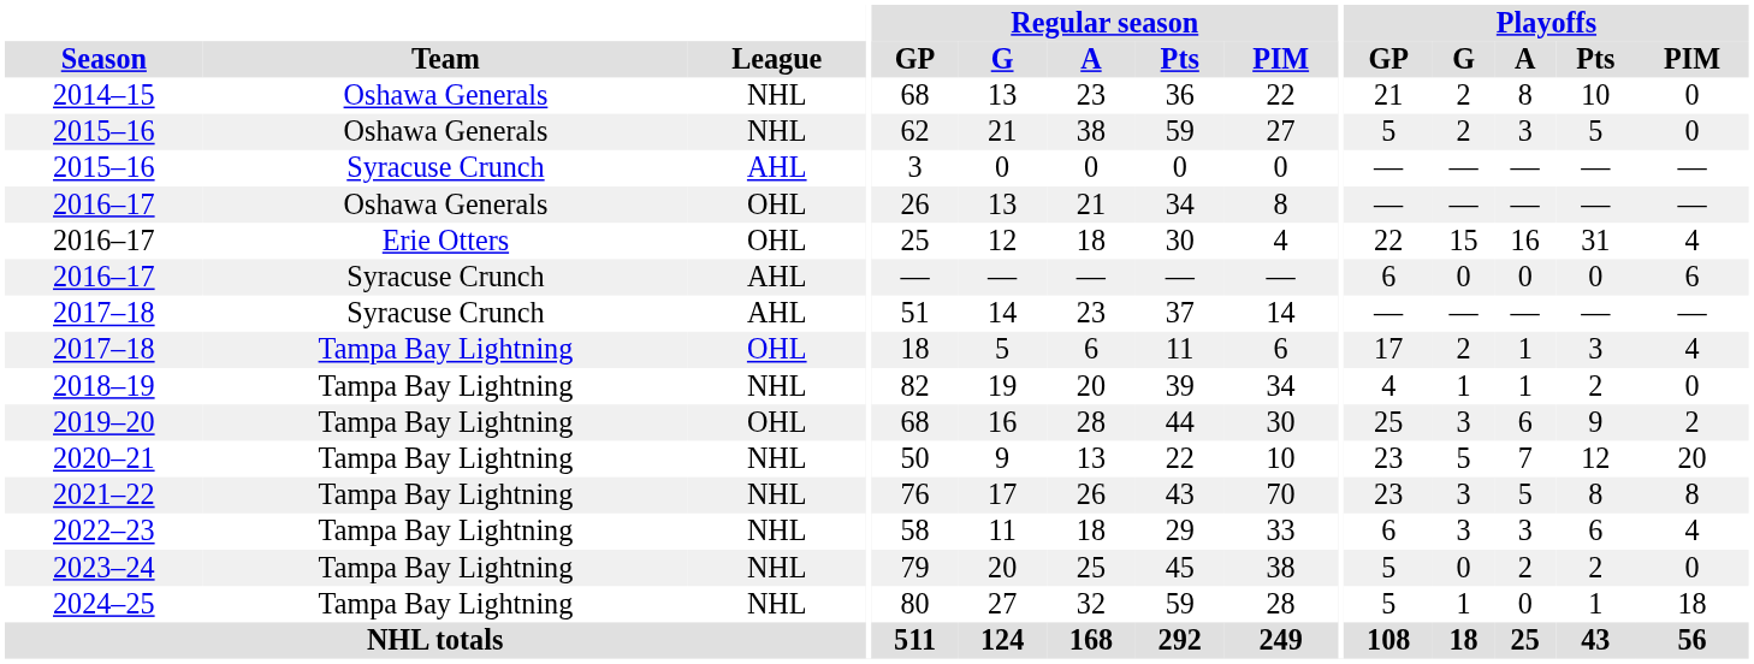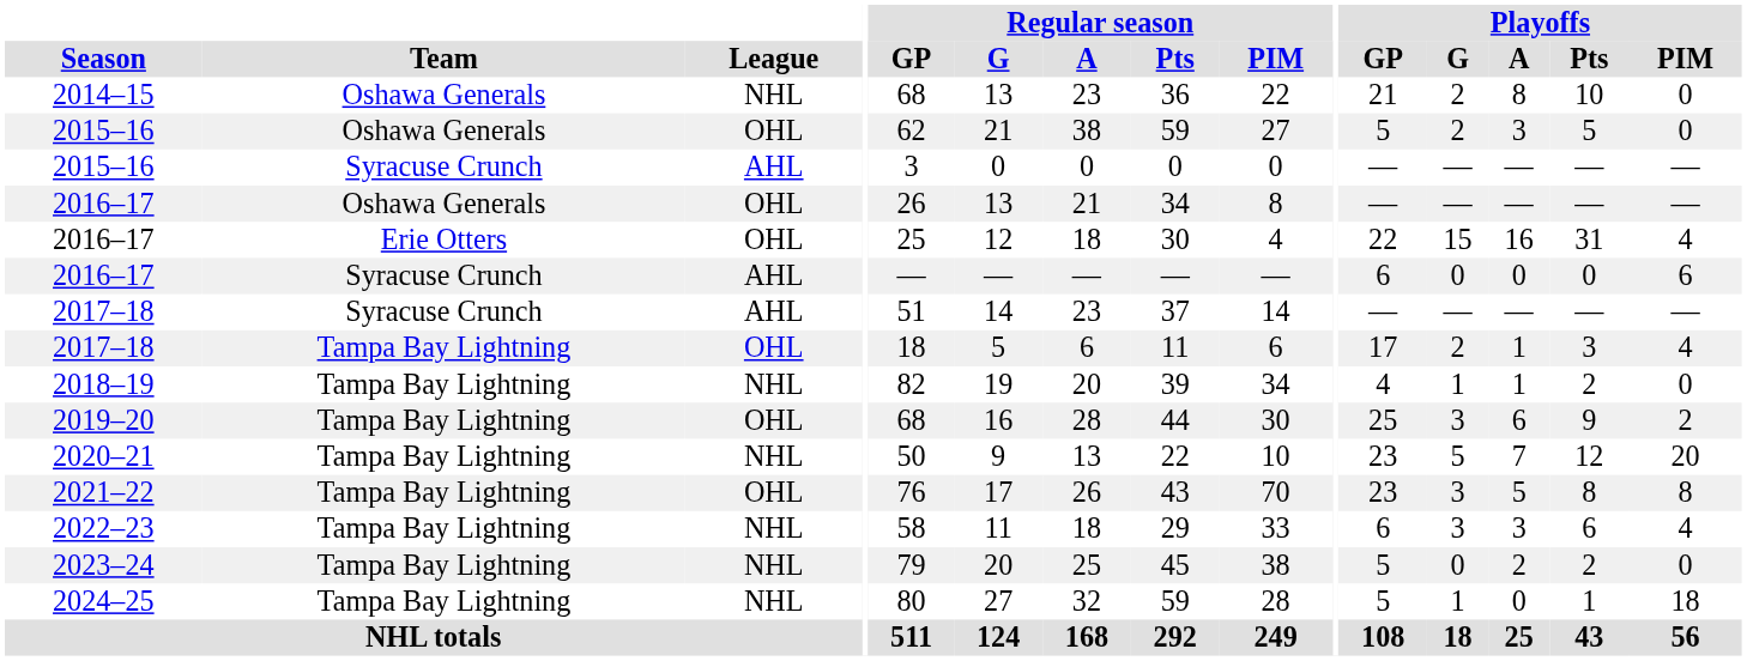 <table border="0" cellpadding="1" cellspacing="0" style="text-align:center; width:60em">
 <tr style="background:#e0e0e0;">
 <th colspan="3" style="background:#fff;"></th>
 <th rowspan="99" style="background:#fff;"></th>
 <th colspan="5"><a href='#'>Regular season</a></th>
 <th rowspan="99" style="background:#fff;"></th>
 <th colspan="5"><a href='#'>Playoffs</a></th>
 </tr>
 <tr style="background:#e0e0e0;">
 <th><a href='#'>Season</a></th>
 <th>Team</th>
 <th>League</th>
 <th>GP</th>
 <th><a href='#'>G</a></th>
 <th><a href='#'>A</a></th>
 <th><a href='#'>Pts</a></th>
 <th><a href='#'>PIM</a></th>
 <th>GP</th>
 <th>G</th>
 <th>A</th>
 <th>Pts</th>
 <th>PIM</th>
 </tr>
 <tr style="text-align:center;">
 <td><a href='#'>2014–15</a></td>
 <td><a href='#'>Oshawa Generals</a></td>
 <td>NHL</td>
 <td>68</td>
 <td>13</td>
 <td>23</td>
 <td>36</td>
 <td>22</td>
 <td>21</td>
 <td>2</td>
 <td>8</td>
 <td>10</td>
 <td>0</td>
 </tr>
 <tr style="text-align:center; background:#f0f0f0;">
 <td><a href='#'>2015–16</a></td>
 <td>Oshawa Generals</td>
-<td>NHL</td>
+<td>OHL</td>
 <td>62</td>
 <td>21</td>
 <td>38</td>
 <td>59</td>
 <td>27</td>
 <td>5</td>
 <td>2</td>
 <td>3</td>
 <td>5</td>
 <td>0</td>
 </tr>
 <tr>
 <td><a href='#'>2015–16</a></td>
 <td><a href='#'>Syracuse Crunch</a></td>
 <td><a href='#'>AHL</a></td>
 <td>3</td>
 <td>0</td>
 <td>0</td>
 <td>0</td>
 <td>0</td>
 <td>—</td>
 <td>—</td>
 <td>—</td>
 <td>—</td>
 <td>—</td>
 </tr>
 <tr style="text-align:center; background:#f0f0f0;">
 <td><a href='#'>2016–17</a></td>
 <td>Oshawa Generals</td>
 <td>OHL</td>
 <td>26</td>
 <td>13</td>
 <td>21</td>
 <td>34</td>
 <td>8</td>
 <td>—</td>
 <td>—</td>
 <td>—</td>
 <td>—</td>
 <td>—</td>
 </tr>
 <tr>
 <td>2016–17</td>
 <td><a href='#'>Erie Otters</a></td>
 <td>OHL</td>
 <td>25</td>
 <td>12</td>
 <td>18</td>
 <td>30</td>
 <td>4</td>
 <td>22</td>
 <td>15</td>
 <td>16</td>
 <td>31</td>
 <td>4</td>
 </tr>
 <tr style="text-align:center; background:#f0f0f0;">
 <td><a href='#'>2016–17</a></td>
 <td>Syracuse Crunch</td>
 <td>AHL</td>
 <td>—</td>
 <td>—</td>
 <td>—</td>
 <td>—</td>
 <td>—</td>
 <td>6</td>
 <td>0</td>
 <td>0</td>
 <td>0</td>
 <td>6</td>
 </tr>
 <tr>
 <td><a href='#'>2017–18</a></td>
 <td>Syracuse Crunch</td>
 <td>AHL</td>
 <td>51</td>
 <td>14</td>
 <td>23</td>
 <td>37</td>
 <td>14</td>
 <td>—</td>
 <td>—</td>
 <td>—</td>
 <td>—</td>
 <td>—</td>
 </tr>
 <tr style="text-align:center; background:#f0f0f0;">
 <td><a href='#'>2017–18</a></td>
 <td><a href='#'>Tampa Bay Lightning</a></td>
 <td><a href='#'>OHL</a></td>
 <td>18</td>
 <td>5</td>
 <td>6</td>
 <td>11</td>
 <td>6</td>
 <td>17</td>
 <td>2</td>
 <td>1</td>
 <td>3</td>
 <td>4</td>
 </tr>
 <tr>
 <td><a href='#'>2018–19</a></td>
 <td>Tampa Bay Lightning</td>
 <td>NHL</td>
 <td>82</td>
 <td>19</td>
 <td>20</td>
 <td>39</td>
 <td>34</td>
 <td>4</td>
 <td>1</td>
 <td>1</td>
 <td>2</td>
 <td>0</td>
 </tr>
 <tr style="text-align:center; background:#f0f0f0;">
 <td><a href='#'>2019–20</a></td>
 <td>Tampa Bay Lightning</td>
 <td>OHL</td>
 <td>68</td>
 <td>16</td>
 <td>28</td>
 <td>44</td>
 <td>30</td>
 <td>25</td>
 <td>3</td>
 <td>6</td>
 <td>9</td>
 <td>2</td>
 </tr>
 <tr>
 <td><a href='#'>2020–21</a></td>
 <td>Tampa Bay Lightning</td>
 <td>NHL</td>
 <td>50</td>
 <td>9</td>
 <td>13</td>
 <td>22</td>
 <td>10</td>
 <td>23</td>
 <td>5</td>
 <td>7</td>
 <td>12</td>
 <td>20</td>
 </tr>
 <tr style="text-align:center; background:#f0f0f0;">
 <td><a href='#'>2021–22</a></td>
 <td>Tampa Bay Lightning</td>
-<td>NHL</td>
+<td>OHL</td>
 <td>76</td>
 <td>17</td>
 <td>26</td>
 <td>43</td>
 <td>70</td>
 <td>23</td>
 <td>3</td>
 <td>5</td>
 <td>8</td>
 <td>8</td>
 </tr>
 <tr>
 <td><a href='#'>2022–23</a></td>
 <td>Tampa Bay Lightning</td>
 <td>NHL</td>
 <td>58</td>
 <td>11</td>
 <td>18</td>
 <td>29</td>
 <td>33</td>
 <td>6</td>
 <td>3</td>
 <td>3</td>
 <td>6</td>
 <td>4</td>
 </tr>
 <tr style="text-align:center; background:#f0f0f0;">
 <td><a href='#'>2023–24</a></td>
 <td>Tampa Bay Lightning</td>
 <td>NHL</td>
 <td>79</td>
 <td>20</td>
 <td>25</td>
 <td>45</td>
 <td>38</td>
 <td>5</td>
 <td>0</td>
 <td>2</td>
 <td>2</td>
 <td>0</td>
 </tr>
 <tr style="text-align:center;">
 <td><a href='#'>2024–25</a></td>
 <td>Tampa Bay Lightning</td>
 <td>NHL</td>
 <td>80</td>
 <td>27</td>
 <td>32</td>
 <td>59</td>
 <td>28</td>
 <td>5</td>
 <td>1</td>
 <td>0</td>
 <td>1</td>
 <td>18</td>
 </tr>
 <tr style="background:#e0e0e0;">
 <th colspan="3">NHL totals</th>
 <th>511</th>
 <th>124</th>
 <th>168</th>
 <th>292</th>
 <th>249</th>
 <th>108</th>
 <th>18</th>
 <th>25</th>
 <th>43</th>
 <th>56</th>
 </tr>
 </table>
